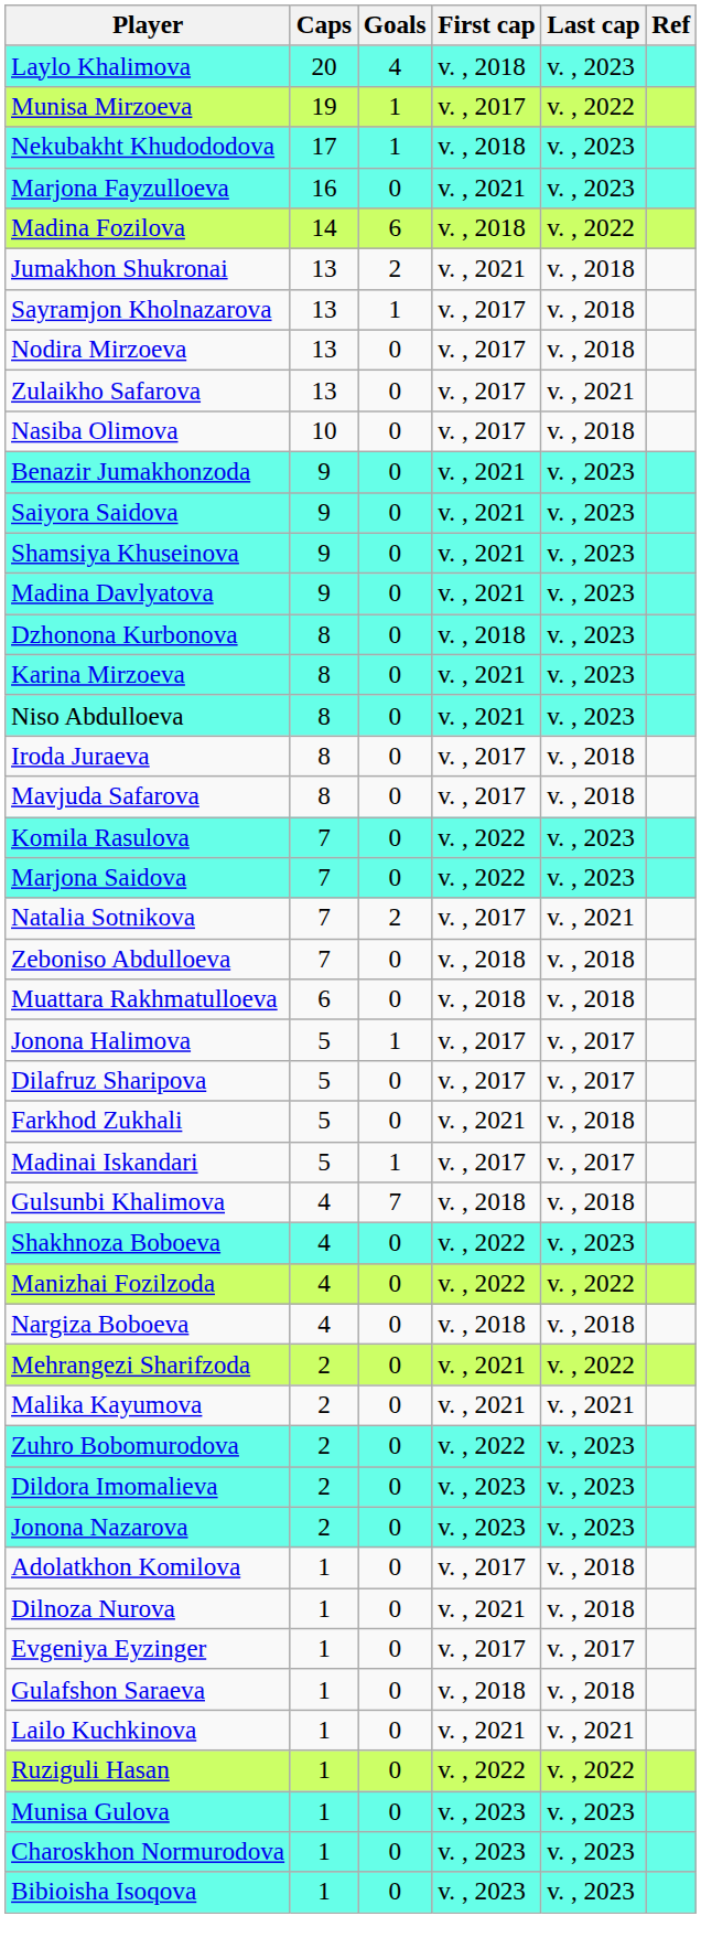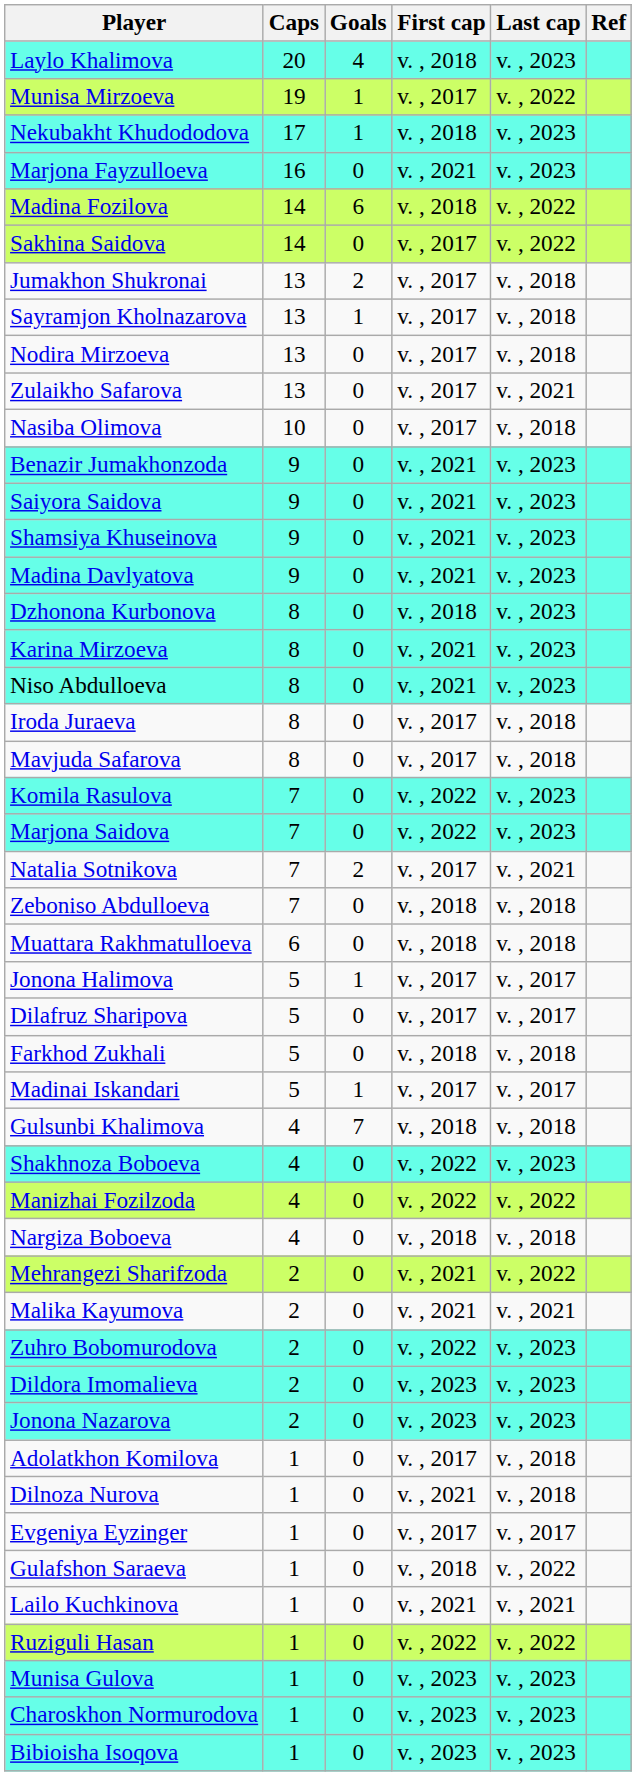 <table class="wikitable plainrowheaders sortable" style="text-align: center;">
 <tr>
 <th>Player</th>
 <th>Caps</th>
 <th>Goals</th>
 <th>First cap</th>
 <th>Last cap</th>
 <th>Ref</th>
 </tr>
 <tr style="background-color:#66ffe8">
 <td align=left><a href='#'>Laylo Khalimova</a></td>
 <td>20</td>
 <td>4</td>
 <td align=left>v. , 2018</td>
 <td align=left>v. , 2023</td>
 <td></td>
 </tr>
 <tr style="background-color:#ccff66">
 <td align=left><a href='#'>Munisa Mirzoeva</a></td>
 <td>19</td>
 <td>1</td>
 <td align=left>v. , 2017</td>
 <td align=left>v. , 2022</td>
 <td></td>
 </tr>
 <tr style="background-color:#66ffe8">
 <td align=left><a href='#'>Nekubakht Khudododova</a></td>
 <td>17</td>
 <td>1</td>
 <td align=left>v. , 2018</td>
 <td align=left>v. , 2023</td>
 <td></td>
 </tr>
 <tr style="background-color:#66ffe8">
 <td align=left><a href='#'>Marjona Fayzulloeva</a></td>
 <td>16</td>
 <td>0</td>
 <td align=left>v. , 2021</td>
 <td align=left>v. , 2023</td>
 <td></td>
 </tr>
 <tr style="background-color:#ccff66">
 <td align=left><a href='#'>Madina Fozilova</a></td>
 <td>14</td>
 <td>6</td>
 <td align=left>v. , 2018</td>
 <td align=left>v. , 2022</td>
 <td></td>
 </tr>
+<tr style="background-color:#ccff66">
+<td align=left><a href='#'>Sakhina Saidova</a></td>
+<td>14</td>
+<td>0</td>
+<td align=left>v. , 2017</td>
+<td align=left>v. , 2022</td>
+<td></td>
+</tr>
 <tr>
 <td align=left><a href='#'>Jumakhon Shukronai</a></td>
 <td>13</td>
 <td>2</td>
-<td align=left>v. , 2021</td>
+<td align=left>v. , 2017</td>
 <td align=left>v. , 2018</td>
 <td></td>
 </tr>
 <tr>
 <td align=left><a href='#'>Sayramjon Kholnazarova</a></td>
 <td>13</td>
 <td>1</td>
 <td align=left>v. , 2017</td>
 <td align=left>v. , 2018</td>
 <td></td>
 </tr>
 <tr>
 <td align=left><a href='#'>Nodira Mirzoeva</a></td>
 <td>13</td>
 <td>0</td>
 <td align=left>v. , 2017</td>
 <td align=left>v. , 2018</td>
 <td></td>
 </tr>
 <tr>
 <td align=left><a href='#'>Zulaikho Safarova</a></td>
 <td>13</td>
 <td>0</td>
 <td align=left>v. , 2017</td>
 <td align=left>v. , 2021</td>
 <td></td>
 </tr>
 <tr>
 <td align=left><a href='#'>Nasiba Olimova</a></td>
 <td>10</td>
 <td>0</td>
 <td align=left>v. , 2017</td>
 <td align=left>v. , 2018</td>
 <td></td>
 </tr>
 <tr style="background-color:#66ffe8">
 <td align=left><a href='#'>Benazir Jumakhonzoda</a></td>
 <td>9</td>
 <td>0</td>
 <td align=left>v. , 2021</td>
 <td align=left>v. , 2023</td>
 <td></td>
 </tr>
 <tr style="background-color:#66ffe8">
 <td align=left><a href='#'>Saiyora Saidova</a></td>
 <td>9</td>
 <td>0</td>
 <td align=left>v. , 2021</td>
 <td align=left>v. , 2023</td>
 <td></td>
 </tr>
 <tr style="background-color:#66ffe8">
 <td align=left><a href='#'>Shamsiya Khuseinova</a></td>
 <td>9</td>
 <td>0</td>
 <td align=left>v. , 2021</td>
 <td align=left>v. , 2023</td>
 <td></td>
 </tr>
 <tr style="background-color:#66ffe8">
 <td align=left><a href='#'>Madina Davlyatova</a></td>
 <td>9</td>
 <td>0</td>
 <td align=left>v. , 2021</td>
 <td align=left>v. , 2023</td>
 <td></td>
 </tr>
 <tr style="background-color:#66ffe8">
 <td align=left><a href='#'>Dzhonona Kurbonova</a></td>
 <td>8</td>
 <td>0</td>
 <td align=left>v. , 2018</td>
 <td align=left>v. , 2023</td>
 <td></td>
 </tr>
 <tr style="background-color:#66ffe8">
 <td align=left><a href='#'>Karina Mirzoeva</a></td>
 <td>8</td>
 <td>0</td>
 <td align=left>v. , 2021</td>
 <td align=left>v. , 2023</td>
 <td></td>
 </tr>
 <tr style="background-color:#66ffe8">
 <td align=left>Niso Abdulloeva</td>
 <td>8</td>
 <td>0</td>
 <td align=left>v. , 2021</td>
 <td align=left>v. , 2023</td>
 <td></td>
 </tr>
 <tr>
 <td align=left><a href='#'>Iroda Juraeva</a></td>
 <td>8</td>
 <td>0</td>
 <td align=left>v. , 2017</td>
 <td align=left>v. , 2018</td>
 <td></td>
 </tr>
 <tr>
 <td align=left><a href='#'>Mavjuda Safarova</a></td>
 <td>8</td>
 <td>0</td>
 <td align=left>v. , 2017</td>
 <td align=left>v. , 2018</td>
 <td></td>
 </tr>
 <tr style="background-color:#66ffe8">
 <td align=left><a href='#'>Komila Rasulova</a></td>
 <td>7</td>
 <td>0</td>
 <td align=left>v. , 2022</td>
 <td align=left>v. , 2023</td>
 <td></td>
 </tr>
 <tr style="background-color:#66ffe8">
 <td align=left><a href='#'>Marjona Saidova</a></td>
 <td>7</td>
 <td>0</td>
 <td align=left>v. , 2022</td>
 <td align=left>v. , 2023</td>
 <td></td>
 </tr>
 <tr>
 <td align=left><a href='#'>Natalia Sotnikova</a></td>
 <td>7</td>
 <td>2</td>
 <td align=left>v. , 2017</td>
 <td align=left>v. , 2021</td>
 <td></td>
 </tr>
 <tr>
 <td align=left><a href='#'>Zeboniso Abdulloeva</a></td>
 <td>7</td>
 <td>0</td>
 <td align=left>v. , 2018</td>
 <td align=left>v. , 2018</td>
 <td></td>
 </tr>
 <tr>
 <td align=left><a href='#'>Muattara Rakhmatulloeva</a></td>
 <td>6</td>
 <td>0</td>
 <td align=left>v. , 2018</td>
 <td align=left>v. , 2018</td>
 <td></td>
 </tr>
 <tr>
 <td align=left><a href='#'>Jonona Halimova</a></td>
 <td>5</td>
 <td>1</td>
 <td align=left>v. , 2017</td>
 <td align=left>v. , 2017</td>
 <td></td>
 </tr>
 <tr>
 <td align=left><a href='#'>Dilafruz Sharipova</a></td>
 <td>5</td>
 <td>0</td>
 <td align=left>v. , 2017</td>
 <td align=left>v. , 2017</td>
 <td></td>
 </tr>
 <tr>
 <td align=left><a href='#'>Farkhod Zukhali</a></td>
 <td>5</td>
 <td>0</td>
-<td align=left>v. , 2021</td>
+<td align=left>v. , 2018</td>
 <td align=left>v. , 2018</td>
 <td></td>
 </tr>
 <tr>
 <td align=left><a href='#'>Madinai Iskandari</a></td>
 <td>5</td>
 <td>1</td>
 <td align=left>v. , 2017</td>
 <td align=left>v. , 2017</td>
 <td></td>
 </tr>
 <tr>
 <td align=left><a href='#'>Gulsunbi Khalimova</a></td>
 <td>4</td>
 <td>7</td>
 <td align=left>v. , 2018</td>
 <td align=left>v. , 2018</td>
 <td></td>
 </tr>
 <tr style="background-color:#66ffe8">
 <td align=left><a href='#'>Shakhnoza Boboeva</a></td>
 <td>4</td>
 <td>0</td>
 <td align=left>v. , 2022</td>
 <td align=left>v. , 2023</td>
 <td></td>
 </tr>
 <tr style="background-color:#ccff66">
 <td align=left><a href='#'>Manizhai Fozilzoda</a></td>
 <td>4</td>
 <td>0</td>
 <td align=left>v. , 2022</td>
 <td align=left>v. , 2022</td>
 <td></td>
 </tr>
 <tr>
 <td align=left><a href='#'>Nargiza Boboeva</a></td>
 <td>4</td>
 <td>0</td>
 <td align=left>v. , 2018</td>
 <td align=left>v. , 2018</td>
 <td></td>
 </tr>
 <tr style="background-color:#ccff66">
 <td align=left><a href='#'>Mehrangezi Sharifzoda</a></td>
 <td>2</td>
 <td>0</td>
 <td align=left>v. , 2021</td>
 <td align=left>v. , 2022</td>
 <td></td>
 </tr>
 <tr>
 <td align=left><a href='#'>Malika Kayumova</a></td>
 <td>2</td>
 <td>0</td>
 <td align=left>v. , 2021</td>
 <td align=left>v. , 2021</td>
 <td></td>
 </tr>
 <tr style="background-color:#66ffe8">
 <td align=left><a href='#'>Zuhro Bobomurodova</a></td>
 <td>2</td>
 <td>0</td>
 <td align=left>v. , 2022</td>
 <td align=left>v. , 2023</td>
 <td></td>
 </tr>
 <tr style="background-color:#66ffe8">
 <td align=left><a href='#'>Dildora Imomalieva</a></td>
 <td>2</td>
 <td>0</td>
 <td align=left>v. , 2023</td>
 <td align=left>v. , 2023</td>
 <td></td>
 </tr>
 <tr style="background-color:#66ffe8">
 <td align=left><a href='#'>Jonona Nazarova</a></td>
 <td>2</td>
 <td>0</td>
 <td align=left>v. , 2023</td>
 <td align=left>v. , 2023</td>
 <td></td>
 </tr>
 <tr>
 <td align=left><a href='#'>Adolatkhon Komilova</a></td>
 <td>1</td>
 <td>0</td>
 <td align=left>v. , 2017</td>
 <td align=left>v. , 2018</td>
 <td></td>
 </tr>
 <tr>
 <td align=left><a href='#'>Dilnoza Nurova</a></td>
 <td>1</td>
 <td>0</td>
 <td align=left>v. , 2021</td>
 <td align=left>v. , 2018</td>
 <td></td>
 </tr>
 <tr>
 <td align=left><a href='#'>Evgeniya Eyzinger</a></td>
 <td>1</td>
 <td>0</td>
 <td align=left>v. , 2017</td>
 <td align=left>v. , 2017</td>
 <td></td>
 </tr>
 <tr>
 <td align=left><a href='#'>Gulafshon Saraeva</a></td>
 <td>1</td>
 <td>0</td>
 <td align=left>v. , 2018</td>
-<td align=left>v. , 2018</td>
+<td align=left>v. , 2022</td>
 <td></td>
 </tr>
 <tr>
 <td align=left><a href='#'>Lailo Kuchkinova</a></td>
 <td>1</td>
 <td>0</td>
 <td align=left>v. , 2021</td>
 <td align=left>v. , 2021</td>
 <td></td>
 </tr>
 <tr style="background-color:#ccff66">
 <td align=left><a href='#'>Ruziguli Hasan</a></td>
 <td>1</td>
 <td>0</td>
 <td align=left>v. , 2022</td>
 <td align=left>v. , 2022</td>
 <td></td>
 </tr>
 <tr style="background-color:#66ffe8">
 <td align=left><a href='#'>Munisa Gulova</a></td>
 <td>1</td>
 <td>0</td>
 <td align=left>v. , 2023</td>
 <td align=left>v. , 2023</td>
 <td></td>
 </tr>
 <tr style="background-color:#66ffe8">
 <td align=left><a href='#'>Charoskhon Normurodova</a></td>
 <td>1</td>
 <td>0</td>
 <td align=left>v. , 2023</td>
 <td align=left>v. , 2023</td>
 <td></td>
 </tr>
 <tr style="background-color:#66ffe8">
 <td align=left><a href='#'>Bibioisha Isoqova</a></td>
 <td>1</td>
 <td>0</td>
 <td align=left>v. , 2023</td>
 <td align=left>v. , 2023</td>
 <td></td>
 </tr>
 </table>
